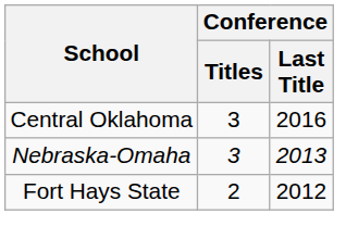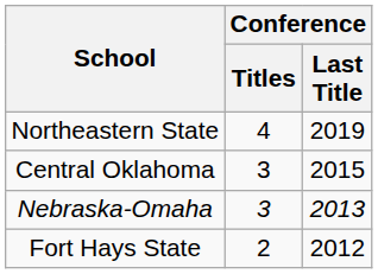 <table class="wikitable sortable" style="text-align:center">
 <tr>
 <th rowspan=2>School</th>
 <th colspan=2>Conference</th>
 </tr>
 <tr>
 <th>Titles</th>
 <th>Last<br>Title</th>
 </tr>
 <tr>
+<td>Northeastern State</td>
+<td>4</td>
+<td>2019</td>
+</tr>
+<tr>
 <td>Central Oklahoma</td>
 <td>3</td>
-<td>2016</td>
+<td>2015</td>
 </tr>
 <tr>
 <td><em>Nebraska-Omaha</em></td>
 <td><em>3</em></td>
 <td><em>2013</em></td>
 </tr>
 <tr>
 <td>Fort Hays State</td>
 <td>2</td>
 <td>2012</td>
 </tr>
 </table>
